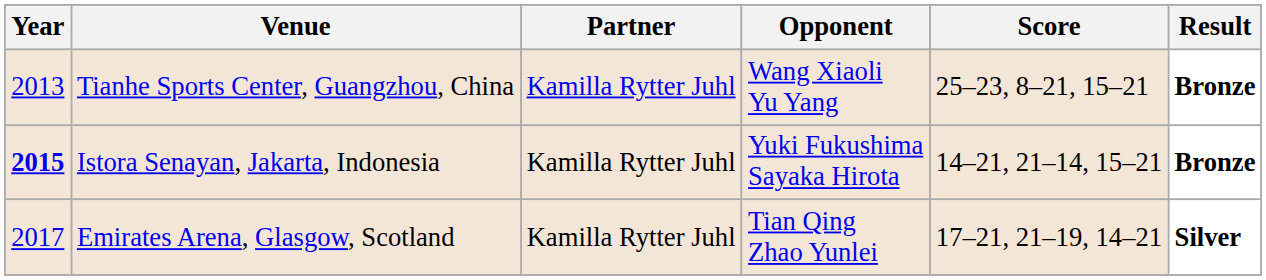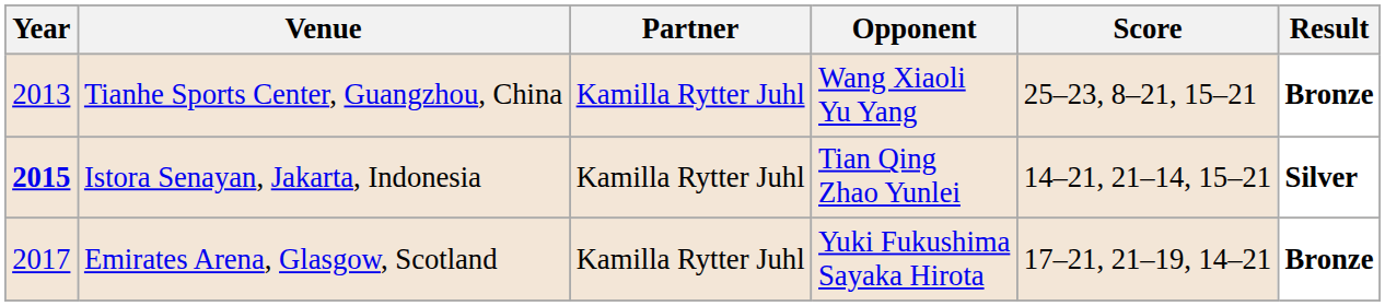 <table class="sortable wikitable" style="font-size: 90%;">
 <tr>
 <th>Year</th>
 <th>Venue</th>
 <th>Partner</th>
 <th>Opponent</th>
 <th>Score</th>
 <th>Result</th>
 </tr>
 <tr style="background:#F3E6D7">
 <td align="center"><a href='#'>2013</a></td>
 <td align="left"><a href='#'>Tianhe Sports Center</a>, <a href='#'>Guangzhou</a>, China</td>
 <td align="left"> <a href='#'>Kamilla Rytter Juhl</a></td>
 <td align="left"> <a href='#'>Wang Xiaoli</a> <br>  <a href='#'>Yu Yang</a></td>
 <td align="left">25–23, 8–21, 15–21</td>
 <td style="text-align:left; background:white"> <strong>Bronze</strong></td>
 </tr>
 <tr style="background:#F3E6D7">
 <td align="center"><strong><a href='#'>2015</a></strong></td>
 <td align="left"><a href='#'>Istora Senayan</a>, <a href='#'>Jakarta</a>, Indonesia</td>
 <td align="left"> Kamilla Rytter Juhl</td>
-<td align="left"> <a href='#'>Yuki Fukushima</a> <br>  <a href='#'>Sayaka Hirota</a></td>
+<td align="left"> <a href='#'>Tian Qing</a> <br>  <a href='#'>Zhao Yunlei</a></td>
 <td align="left">14–21, 21–14, 15–21</td>
-<td style="text-align:left; background:white"> <strong>Bronze</strong></td>
+<td style="text-align:left; background:white"> <strong>Silver</strong></td>
 </tr>
 <tr style="background:#F3E6D7">
 <td align="center"><a href='#'>2017</a></td>
 <td align="left"><a href='#'>Emirates Arena</a>, <a href='#'>Glasgow</a>, Scotland</td>
 <td align="left"> Kamilla Rytter Juhl</td>
-<td align="left"> <a href='#'>Tian Qing</a> <br>  <a href='#'>Zhao Yunlei</a></td>
+<td align="left"> <a href='#'>Yuki Fukushima</a> <br>  <a href='#'>Sayaka Hirota</a></td>
 <td align="left">17–21, 21–19, 14–21</td>
-<td style="text-align:left; background:white"> <strong>Silver</strong></td>
+<td style="text-align:left; background:white"> <strong>Bronze</strong></td>
 </tr>
 </table>
